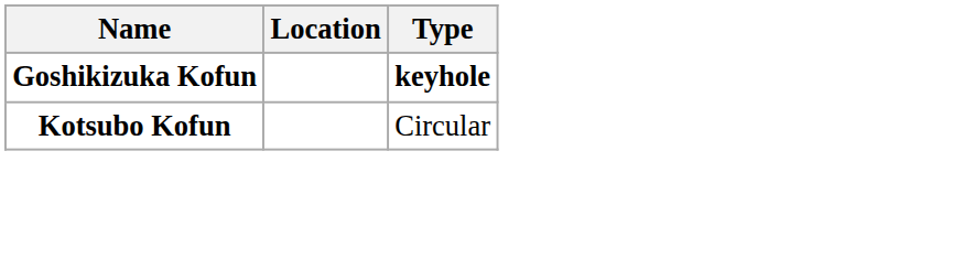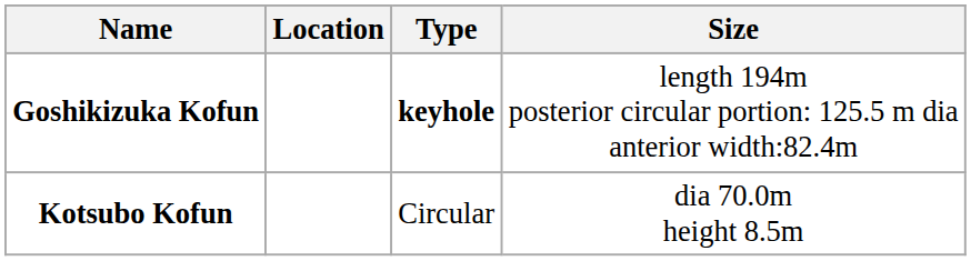 <table class="wikitable" style="text-align:center;background:#ffffff;white-space:nowrap;font-size:85%">
 <tr>
 <th>Name</th>
 <th>Location</th>
 <th>Type</th>
+<th>Size</th>
 </tr>
 <tr>
 <td><strong>Goshikizuka Kofun</strong></td>
 <td></td>
 <td><strong>keyhole</strong></td>
+<td>length 194m<br>posterior circular portion: 125.5 m dia<br>anterior width:82.4m</td>
 </tr>
 <tr>
 <td><strong>Kotsubo Kofun</strong></td>
 <td></td>
 <td>Circular</td>
+<td>dia 70.0m<br>height 8.5m</td>
 </tr>
 </table>
